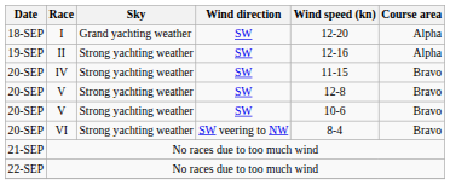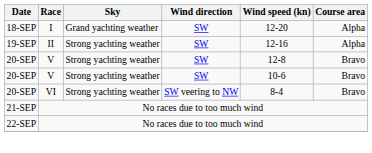 <table class="wikitable" style="text-align:right; font-size:90%">
 <tr>
 <th>Date</th>
 <th>Race</th>
 <th>Sky</th>
 <th>Wind direction</th>
 <th>Wind speed (kn)</th>
 <th>Course area</th>
 </tr>
 <tr>
 <td>18-SEP</td>
 <td align=center>I</td>
 <td align=left>Grand yachting weather</td>
 <td align=center><a href='#'>SW</a></td>
 <td align=center>12-20</td>
 <td>Alpha</td>
 </tr>
 <tr>
 <td>19-SEP</td>
 <td align=center>II</td>
 <td align=left>Strong yachting weather</td>
 <td align=center><a href='#'>SW</a></td>
 <td align=center>12-16</td>
 <td>Alpha</td>
-</tr>
-<tr>
-<td>20-SEP</td>
-<td align=center>IV</td>
-<td align=left>Strong yachting weather</td>
-<td align=center><a href='#'>SW</a></td>
-<td align=center>11-15</td>
-<td>Bravo</td>
 </tr>
 <tr>
 <td>20-SEP</td>
 <td align=center>V</td>
 <td align=left>Strong yachting weather</td>
 <td align=center><a href='#'>SW</a></td>
 <td align=center>12-8</td>
 <td>Bravo</td>
 </tr>
 <tr>
 <td>20-SEP</td>
 <td align=center>V</td>
 <td align=left>Strong yachting weather</td>
 <td align=center><a href='#'>SW</a></td>
 <td align=center>10-6</td>
 <td>Bravo</td>
 </tr>
 <tr>
 <td>20-SEP</td>
 <td align=center>VI</td>
 <td align=left>Strong yachting weather</td>
 <td align=center><a href='#'>SW</a> veering to <a href='#'>NW</a></td>
 <td align=center>8-4</td>
 <td>Bravo</td>
 </tr>
 <tr>
 <td>21-SEP</td>
 <td colspan=5 align=center>No races due to too much wind</td>
 </tr>
 <tr>
 <td>22-SEP</td>
 <td colspan=5 align=center>No races due to too much wind</td>
 </tr>
 <tr>
 </tr>
 </table>
